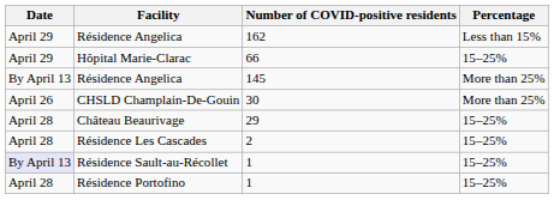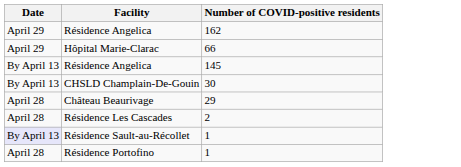 <table class="wikitable">
 <tr>
 <th>Date</th>
 <th>Facility</th>
 <th>Number of COVID-positive residents</th>
-<th>Percentage</th>
 </tr>
 <tr>
 <td>April 29</td>
 <td>Résidence Angelica</td>
 <td>162</td>
-<td>Less than 15%</td>
 </tr>
 <tr>
 <td>April 29</td>
 <td>Hôpital Marie-Clarac</td>
 <td>66</td>
-<td>15–25%</td>
 </tr>
 <tr>
 <td>By April 13</td>
 <td>Résidence Angelica</td>
 <td>145</td>
-<td>More than 25%</td>
 </tr>
 <tr>
-<td>April 26</td>
+<td>By April 13</td>
 <td>CHSLD Champlain-De-Gouin</td>
 <td>30</td>
-<td>More than 25%</td>
 </tr>
 <tr>
 <td>April 28</td>
 <td>Château Beaurivage</td>
 <td>29</td>
-<td>15–25%</td>
 </tr>
 <tr>
 <td>April 28</td>
 <td>Résidence Les Cascades</td>
 <td>2</td>
-<td>15–25%</td>
 </tr>
 <tr>
 <td style="background: lavender;">By April 13</td>
 <td>Résidence Sault-au-Récollet</td>
 <td>1</td>
-<td>15–25%</td>
 </tr>
 <tr>
 <td>April 28</td>
 <td>Résidence Portofino</td>
 <td>1</td>
-<td>15–25%</td>
 </tr>
 </table>
